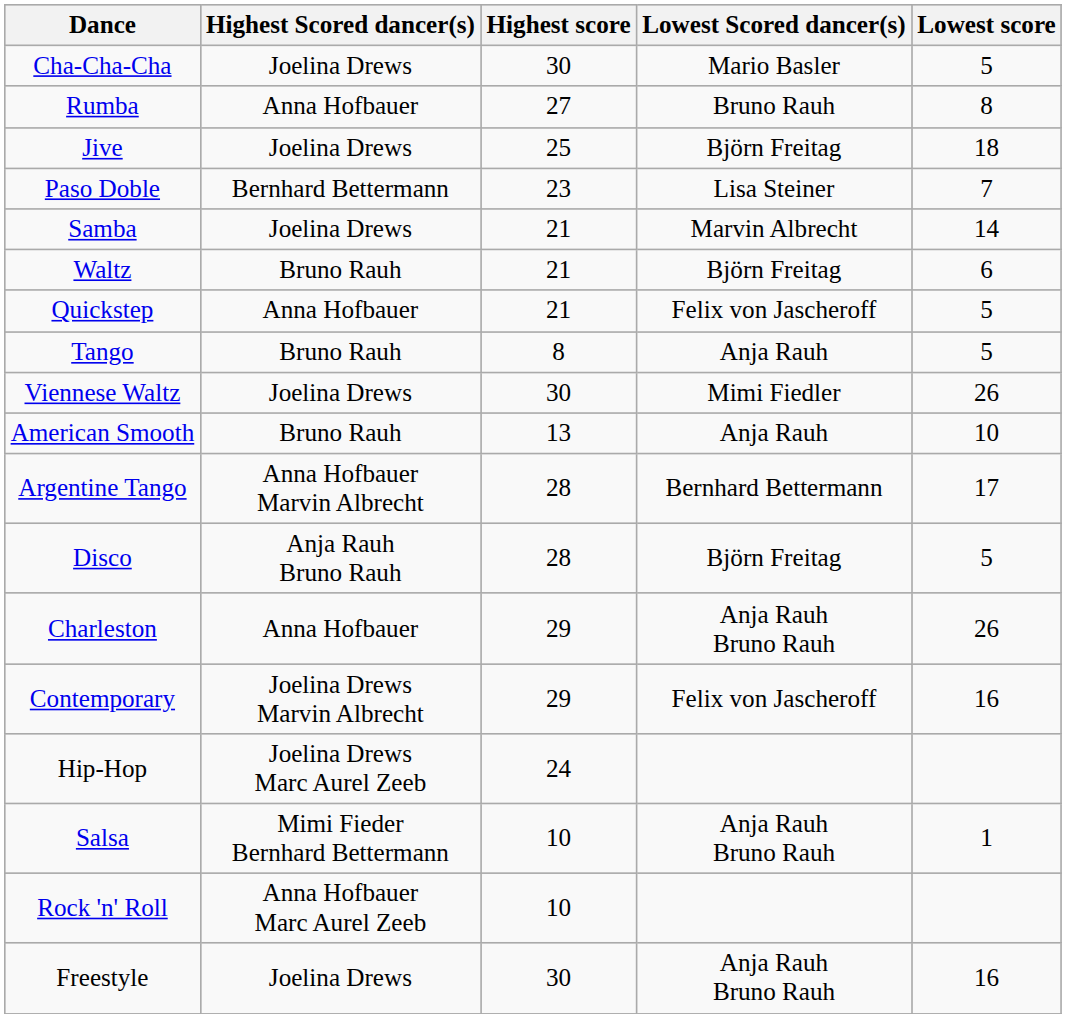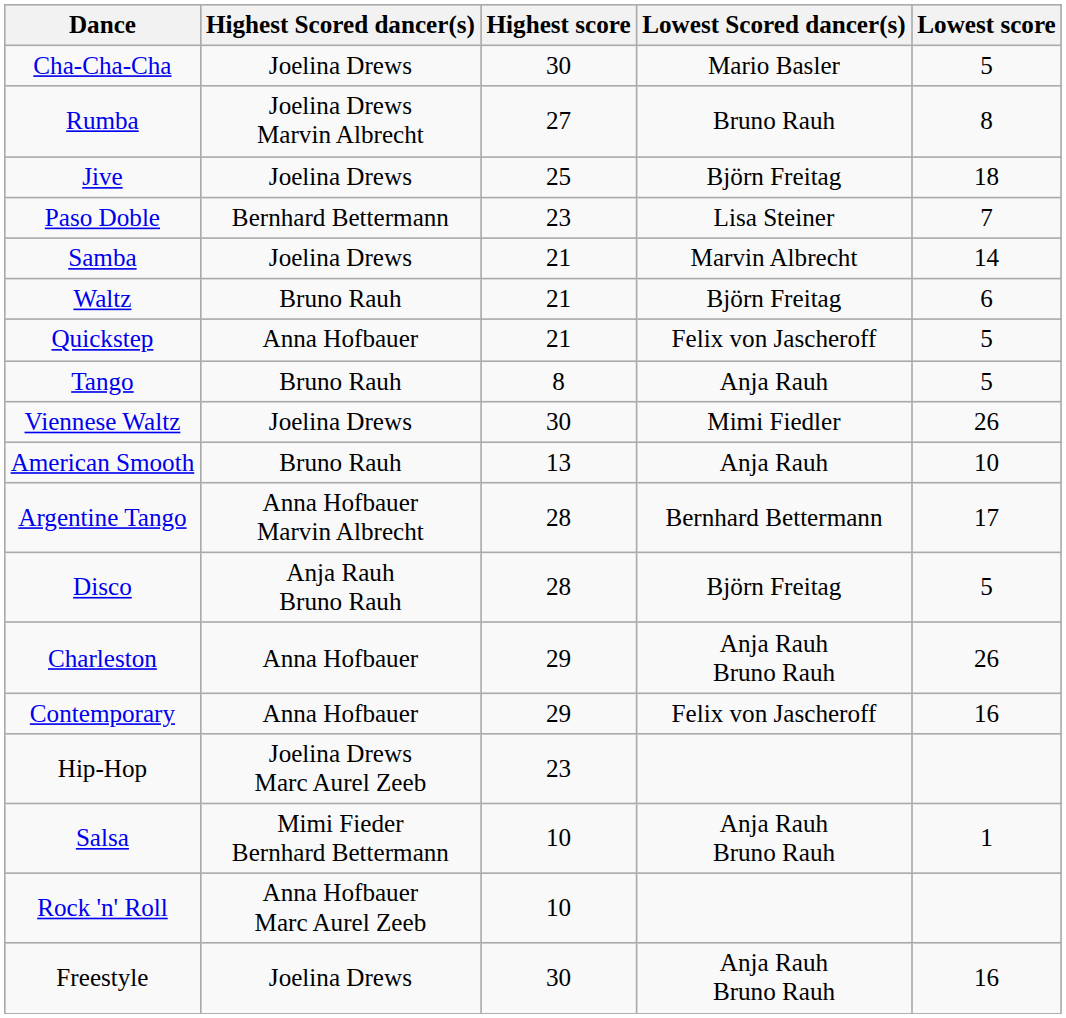 <table class="wikitable sortable" style="text-align:center; white-space:nowrap;  font-size:97%;">
 <tr>
 <th>Dance</th>
 <th class="sortable">Highest Scored dancer(s)</th>
 <th>Highest score</th>
 <th class="sortable">Lowest Scored dancer(s)</th>
 <th>Lowest score</th>
 </tr>
 <tr>
 <td><a href='#'>Cha-Cha-Cha</a></td>
 <td>Joelina Drews</td>
 <td>30</td>
 <td>Mario Basler</td>
 <td>5</td>
 </tr>
 <tr>
 <td><a href='#'>Rumba</a></td>
-<td>Anna Hofbauer</td>
+<td>Joelina Drews <br> Marvin Albrecht</td>
 <td>27</td>
 <td>Bruno Rauh</td>
 <td>8</td>
 </tr>
 <tr>
 <td><a href='#'>Jive</a></td>
 <td>Joelina Drews</td>
 <td>25</td>
 <td>Björn Freitag</td>
 <td>18</td>
 </tr>
 <tr>
 <td><a href='#'>Paso Doble</a></td>
 <td>Bernhard Bettermann</td>
 <td>23</td>
 <td>Lisa Steiner</td>
 <td>7</td>
 </tr>
 <tr>
 <td><a href='#'>Samba</a></td>
 <td>Joelina Drews</td>
 <td>21</td>
 <td>Marvin Albrecht</td>
 <td>14</td>
 </tr>
 <tr>
 <td><a href='#'>Waltz</a></td>
 <td>Bruno Rauh</td>
 <td>21</td>
 <td>Björn Freitag</td>
 <td>6</td>
 </tr>
 <tr>
 <td><a href='#'>Quickstep</a></td>
 <td>Anna Hofbauer</td>
 <td>21</td>
 <td>Felix von Jascheroff</td>
 <td>5</td>
 </tr>
 <tr>
 <td><a href='#'>Tango</a></td>
 <td>Bruno Rauh</td>
 <td>8</td>
 <td>Anja Rauh</td>
 <td>5</td>
 </tr>
 <tr>
 <td><a href='#'>Viennese Waltz</a></td>
 <td>Joelina Drews</td>
 <td>30</td>
 <td>Mimi Fiedler</td>
 <td>26</td>
 </tr>
 <tr>
 <td><a href='#'>American Smooth</a></td>
 <td>Bruno Rauh</td>
 <td>13</td>
 <td>Anja Rauh</td>
 <td>10</td>
 </tr>
 <tr>
 <td><a href='#'>Argentine Tango</a></td>
 <td>Anna Hofbauer <br> Marvin Albrecht</td>
 <td>28</td>
 <td>Bernhard Bettermann</td>
 <td>17</td>
 </tr>
 <tr>
 <td><a href='#'>Disco</a></td>
 <td>Anja Rauh <br> Bruno Rauh</td>
 <td>28</td>
 <td>Björn Freitag</td>
 <td>5</td>
 </tr>
 <tr>
 <td><a href='#'>Charleston</a></td>
 <td>Anna Hofbauer</td>
 <td>29</td>
 <td>Anja Rauh <br> Bruno Rauh</td>
 <td>26</td>
 </tr>
 <tr>
 <td><a href='#'>Contemporary</a></td>
-<td>Joelina Drews <br> Marvin Albrecht</td>
+<td>Anna Hofbauer</td>
 <td>29</td>
 <td>Felix von Jascheroff</td>
 <td>16</td>
 </tr>
 <tr>
 <td>Hip-Hop</td>
 <td>Joelina Drews <br> Marc Aurel Zeeb</td>
-<td>24</td>
+<td>23</td>
 <td></td>
 <td></td>
 </tr>
 <tr>
 <td><a href='#'>Salsa</a></td>
 <td>Mimi Fieder <br> Bernhard Bettermann</td>
 <td>10</td>
 <td>Anja Rauh <br> Bruno Rauh</td>
 <td>1</td>
 </tr>
 <tr>
 <td><a href='#'>Rock 'n' Roll</a></td>
 <td>Anna Hofbauer <br> Marc Aurel Zeeb</td>
 <td>10</td>
 <td></td>
 <td></td>
 </tr>
 <tr>
 <td>Freestyle</td>
 <td>Joelina Drews</td>
 <td>30</td>
 <td>Anja Rauh <br> Bruno Rauh</td>
 <td>16</td>
 </tr>
 <tr>
 </tr>
 </table>
